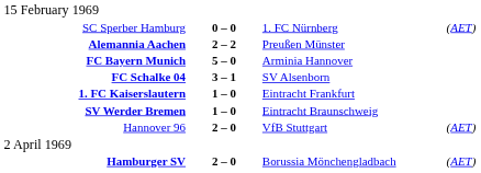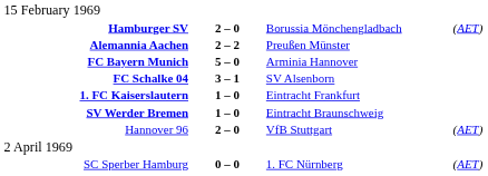 <table width=100% cellspacing=1>
 <tr>
 <th width=25%></th>
 <th width=10%></th>
 <th width=25%></th>
 <th></th>
 </tr>
 <tr>
 <td>15 February 1969</td>
 </tr>
 <tr style=font-size:90%>
-<td align=right><a href='#'>SC Sperber Hamburg</a></td>
-<td align=center><strong>0 – 0</strong></td>
-<td><a href='#'>1. FC Nürnberg</a></td>
+<td align=right><strong><a href='#'>Hamburger SV</a></strong></td>
+<td align=center><strong>2 – 0</strong></td>
+<td><a href='#'>Borussia Mönchengladbach</a></td>
 <td><em>(<a href='#'>AET</a>)</em></td>
 </tr>
 <tr style=font-size:90%>
 <td align=right><strong><a href='#'>Alemannia Aachen</a></strong></td>
 <td align=center><strong>2 – 2</strong></td>
 <td><a href='#'>Preußen Münster</a></td>
 </tr>
 <tr style=font-size:90%>
 <td align=right><strong><a href='#'>FC Bayern Munich</a></strong></td>
 <td align=center><strong>5 – 0</strong></td>
 <td><a href='#'>Arminia Hannover</a></td>
 </tr>
 <tr style=font-size:90%>
 <td align=right><strong><a href='#'>FC Schalke 04</a></strong></td>
 <td align=center><strong>3 – 1</strong></td>
 <td><a href='#'>SV Alsenborn</a></td>
 </tr>
 <tr style=font-size:90%>
 <td align=right><strong><a href='#'>1. FC Kaiserslautern</a></strong></td>
 <td align=center><strong>1 – 0</strong></td>
 <td><a href='#'>Eintracht Frankfurt</a></td>
 </tr>
 <tr style=font-size:90%>
 <td align=right><strong><a href='#'>SV Werder Bremen</a></strong></td>
 <td align=center><strong>1 – 0</strong></td>
 <td><a href='#'>Eintracht Braunschweig</a></td>
 </tr>
 <tr style=font-size:90%>
 <td align=right><a href='#'>Hannover 96</a></td>
 <td align=center><strong>2 – 0</strong></td>
 <td><a href='#'>VfB Stuttgart</a></td>
 <td><em>(<a href='#'>AET</a>)</em></td>
 </tr>
 <tr>
 <td>2 April 1969</td>
 </tr>
 <tr style=font-size:90%>
-<td align=right><strong><a href='#'>Hamburger SV</a></strong></td>
-<td align=center><strong>2 – 0</strong></td>
-<td><a href='#'>Borussia Mönchengladbach</a></td>
+<td align=right><a href='#'>SC Sperber Hamburg</a></td>
+<td align=center><strong>0 – 0</strong></td>
+<td><a href='#'>1. FC Nürnberg</a></td>
 <td><em>(<a href='#'>AET</a>)</em></td>
 </tr>
 </table>
